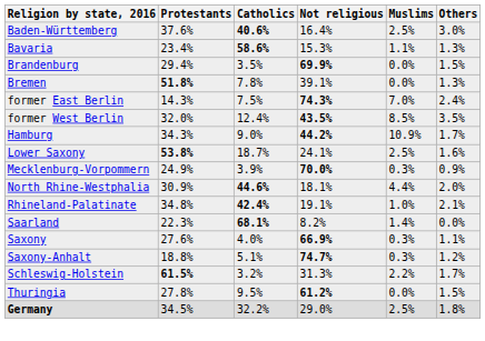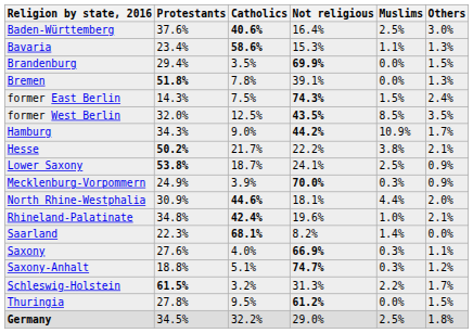 <table class="sortable wikitable" style="margin:auto">
 <tr>
 <th>Religion by state, 2016</th>
 <th>Protestants</th>
 <th>Catholics</th>
 <th>Not religious</th>
 <th>Muslims</th>
 <th>Others</th>
 </tr>
 <tr style="background:#eee">
 <td> <a href='#'>Baden-Württemberg</a></td>
 <td>37.6%</td>
 <td><strong>40.6%</strong></td>
 <td>16.4%</td>
 <td>2.5%</td>
 <td>3.0%</td>
 </tr>
 <tr style="background: #eee">
 <td> <a href='#'>Bavaria</a></td>
 <td>23.4%</td>
 <td><strong>58.6%</strong></td>
 <td>15.3%</td>
 <td>1.1%</td>
 <td>1.3%</td>
 </tr>
 <tr style="background: #eee">
 <td> <a href='#'>Brandenburg</a></td>
 <td>29.4%</td>
 <td>3.5%</td>
 <td><strong>69.9%</strong></td>
 <td>0.0%</td>
 <td>1.5%</td>
 </tr>
 <tr style="background: #eee">
 <td> <a href='#'>Bremen</a></td>
 <td><strong>51.8%</strong></td>
 <td>7.8%</td>
 <td>39.1%</td>
 <td>0.0%</td>
 <td>1.3%</td>
 </tr>
 <tr style="background: #eee">
 <td> former <a href='#'>East Berlin</a></td>
 <td>14.3%</td>
 <td>7.5%</td>
 <td><strong>74.3%</strong></td>
-<td>7.0%</td>
+<td>1.5%</td>
 <td>2.4%</td>
 </tr>
 <tr style="background: #eee">
 <td> former <a href='#'>West Berlin</a></td>
 <td>32.0%</td>
-<td>12.4%</td>
+<td>12.5%</td>
 <td><strong>43.5%</strong></td>
 <td>8.5%</td>
 <td>3.5%</td>
 </tr>
 <tr style="background: #eee">
 <td> <a href='#'>Hamburg</a></td>
 <td>34.3%</td>
 <td>9.0%</td>
 <td><strong>44.2%</strong></td>
 <td>10.9%</td>
 <td>1.7%</td>
 </tr>
 <tr style="background: #eee">
+<td> <a href='#'>Hesse</a></td>
+<td><strong>50.2%</strong></td>
+<td>21.7%</td>
+<td>22.2%</td>
+<td>3.8%</td>
+<td>2.1%</td>
+</tr>
+<tr style="background: #eee">
 <td> <a href='#'>Lower Saxony</a></td>
 <td><strong>53.8%</strong></td>
 <td>18.7%</td>
 <td>24.1%</td>
 <td>2.5%</td>
-<td>1.6%</td>
+<td>0.9%</td>
 </tr>
 <tr style="background: #eee">
 <td> <a href='#'>Mecklenburg-Vorpommern</a></td>
 <td>24.9%</td>
 <td>3.9%</td>
 <td><strong>70.0%</strong></td>
 <td>0.3%</td>
 <td>0.9%</td>
 </tr>
 <tr style="background: #eee">
 <td> <a href='#'>North Rhine-Westphalia</a></td>
 <td>30.9%</td>
 <td><strong>44.6%</strong></td>
 <td>18.1%</td>
 <td>4.4%</td>
 <td>2.0%</td>
 </tr>
 <tr style="background: #eee">
 <td> <a href='#'>Rhineland-Palatinate</a></td>
 <td>34.8%</td>
 <td><strong>42.4%</strong></td>
-<td>19.1%</td>
+<td>19.6%</td>
 <td>1.0%</td>
 <td>2.1%</td>
 </tr>
 <tr style="background: #eee">
 <td> <a href='#'>Saarland</a></td>
 <td>22.3%</td>
 <td><strong>68.1%</strong></td>
 <td>8.2%</td>
 <td>1.4%</td>
 <td>0.0%</td>
 </tr>
 <tr style="background: #eee">
 <td> <a href='#'>Saxony</a></td>
 <td>27.6%</td>
 <td>4.0%</td>
 <td><strong>66.9%</strong></td>
 <td>0.3%</td>
 <td>1.1%</td>
 </tr>
 <tr style="background: #eee">
 <td> <a href='#'>Saxony-Anhalt</a></td>
 <td>18.8%</td>
 <td>5.1%</td>
 <td><strong>74.7%</strong></td>
 <td>0.3%</td>
 <td>1.2%</td>
 </tr>
 <tr style="background: #eee">
 <td> <a href='#'>Schleswig-Holstein</a></td>
 <td><strong>61.5%</strong></td>
 <td>3.2%</td>
 <td>31.3%</td>
 <td>2.2%</td>
 <td>1.7%</td>
 </tr>
 <tr style="background: #eee">
 <td> <a href='#'>Thuringia</a></td>
 <td>27.8%</td>
 <td>9.5%</td>
 <td><strong>61.2%</strong></td>
 <td>0.0%</td>
 <td>1.5%</td>
 </tr>
 <tr style="background: #ddd" class="sortbottom">
 <td><strong> Germany</strong></td>
 <td>34.5%</td>
 <td>32.2%</td>
 <td>29.0%</td>
 <td>2.5%</td>
 <td>1.8%</td>
 </tr>
 </table>
